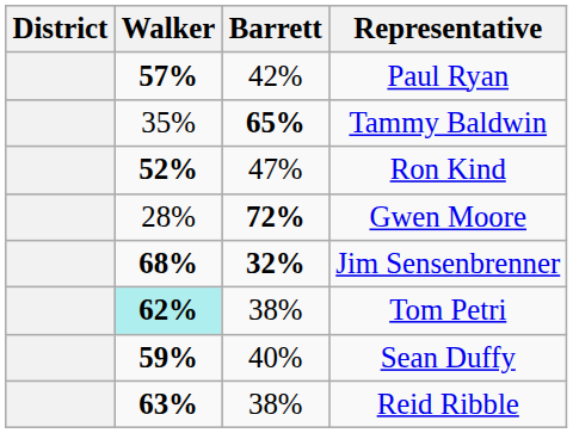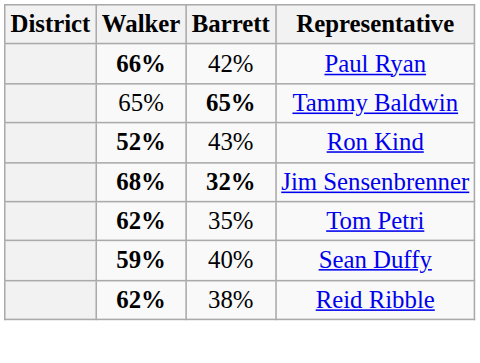 <table class=wikitable>
 <tr>
 <th>District</th>
 <th>Walker</th>
 <th>Barrett</th>
 <th>Representative</th>
 </tr>
 <tr align=center>
 <th></th>
-<td><strong>57%</strong></td>
+<td><strong>66%</strong></td>
 <td>42%</td>
 <td><a href='#'>Paul Ryan</a></td>
 </tr>
 <tr align=center>
 <th></th>
-<td>35%</td>
+<td>65%</td>
 <td><strong>65%</strong></td>
 <td><a href='#'>Tammy Baldwin</a></td>
 </tr>
 <tr align=center>
 <th></th>
 <td><strong>52%</strong></td>
-<td>47%</td>
+<td>43%</td>
 <td><a href='#'>Ron Kind</a></td>
-</tr>
-<tr align=center>
-<th></th>
-<td>28%</td>
-<td><strong>72%</strong></td>
-<td><a href='#'>Gwen Moore</a></td>
 </tr>
 <tr align=center>
 <th></th>
 <td><strong>68%</strong></td>
 <td><strong>32%</strong></td>
 <td><a href='#'>Jim Sensenbrenner</a></td>
 </tr>
 <tr align=center>
 <th></th>
-<td style="background: paleturquoise;"><strong>62%</strong></td>
-<td>38%</td>
+<td><strong>62%</strong></td>
+<td>35%</td>
 <td><a href='#'>Tom Petri</a></td>
 </tr>
 <tr align=center>
 <th></th>
 <td><strong>59%</strong></td>
 <td>40%</td>
 <td><a href='#'>Sean Duffy</a></td>
 </tr>
 <tr align=center>
 <th></th>
-<td><strong>63%</strong></td>
+<td><strong>62%</strong></td>
 <td>38%</td>
 <td><a href='#'>Reid Ribble</a></td>
 </tr>
 </table>
